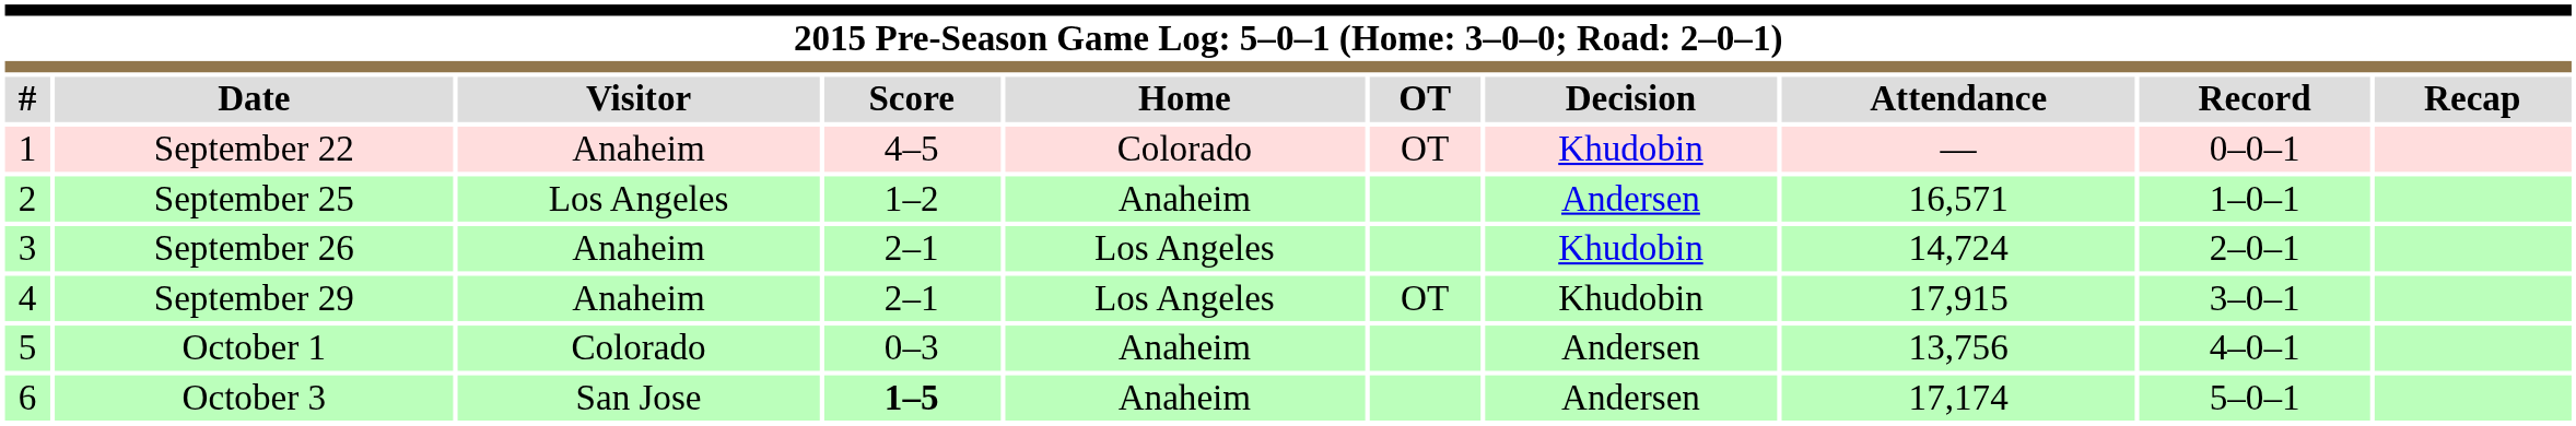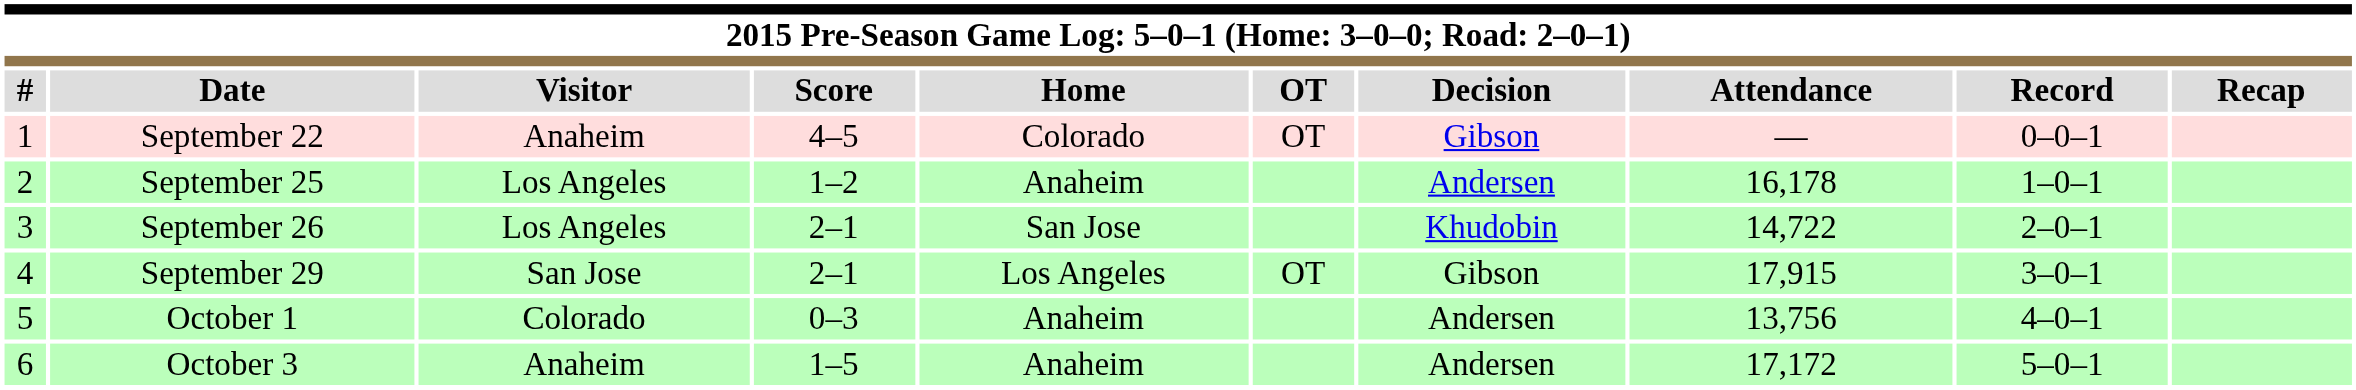 <table class="toccolours collapsible collapsed" style="width:90%; clear:both; margin:1.5em auto; text-align:center;">
 <tr>
 <th colspan=11 style="background:#fff; border-top:#000000 5px solid; border-bottom:#91764C 5px solid;">2015 Pre-Season Game Log: 5–0–1 (Home: 3–0–0; Road: 2–0–1)</th>
 </tr>
 <tr style="text-align:center; background:#ddd;">
 <th>#</th>
 <th>Date</th>
 <th>Visitor</th>
 <th>Score</th>
 <th>Home</th>
 <th>OT</th>
 <th>Decision</th>
 <th>Attendance</th>
 <th>Record</th>
 <th>Recap</th>
 </tr>
 <tr style="background:#fdd;">
 <td>1</td>
 <td>September 22</td>
 <td>Anaheim</td>
 <td>4–5</td>
 <td>Colorado</td>
 <td>OT</td>
-<td><a href='#'>Khudobin</a></td>
+<td><a href='#'>Gibson</a></td>
 <td>—</td>
 <td>0–0–1</td>
 <td></td>
 </tr>
 <tr style="background:#bfb;">
 <td>2</td>
 <td>September 25</td>
 <td>Los Angeles</td>
 <td>1–2</td>
 <td>Anaheim</td>
 <td></td>
 <td><a href='#'>Andersen</a></td>
-<td>16,571</td>
+<td>16,178</td>
 <td>1–0–1</td>
 <td></td>
 </tr>
 <tr style="background:#bfb;">
 <td>3</td>
 <td>September 26</td>
-<td>Anaheim</td>
+<td>Los Angeles</td>
 <td>2–1</td>
-<td>Los Angeles</td>
+<td>San Jose</td>
 <td></td>
 <td><a href='#'>Khudobin</a></td>
-<td>14,724</td>
+<td>14,722</td>
 <td>2–0–1</td>
 <td></td>
 </tr>
 <tr style="background:#bfb;">
 <td>4</td>
 <td>September 29</td>
-<td>Anaheim</td>
+<td>San Jose</td>
 <td>2–1</td>
 <td>Los Angeles</td>
 <td>OT</td>
-<td>Khudobin</td>
+<td>Gibson</td>
 <td>17,915</td>
 <td>3–0–1</td>
 <td></td>
 </tr>
 <tr style="background:#bfb;">
 <td>5</td>
 <td>October 1</td>
 <td>Colorado</td>
 <td>0–3</td>
 <td>Anaheim</td>
 <td></td>
 <td>Andersen</td>
 <td>13,756</td>
 <td>4–0–1</td>
 <td></td>
 </tr>
 <tr style="background:#bfb;">
 <td>6</td>
 <td>October 3</td>
-<td>San Jose</td>
-<td><strong>1–5</strong></td>
+<td>Anaheim</td>
+<td>1–5</td>
 <td>Anaheim</td>
 <td></td>
 <td>Andersen</td>
-<td>17,174</td>
+<td>17,172</td>
 <td>5–0–1</td>
 <td></td>
 </tr>
 </table>
